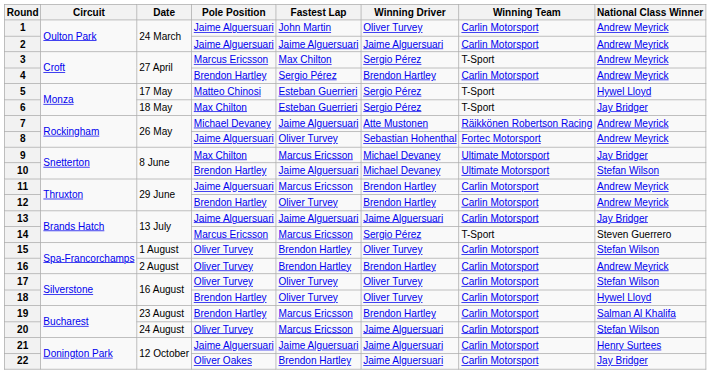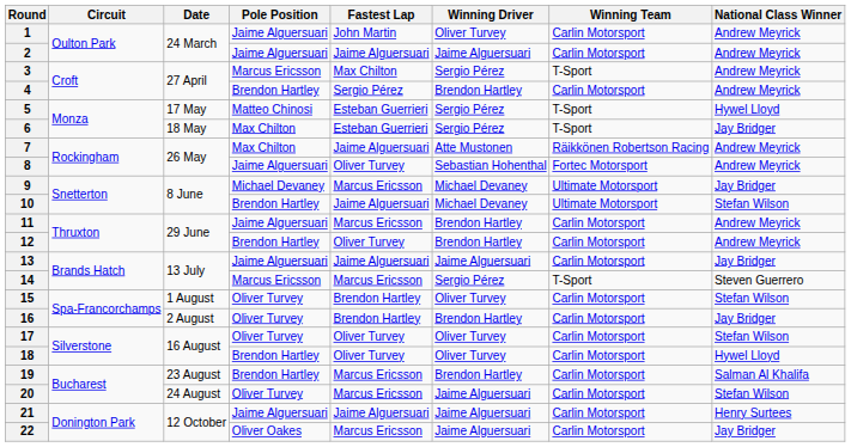 <table class="wikitable" style="font-size: 85%">
 <tr>
 <th>Round</th>
 <th>Circuit</th>
 <th>Date</th>
 <th>Pole Position</th>
 <th>Fastest Lap</th>
 <th>Winning Driver</th>
 <th>Winning Team</th>
 <th nowrap>National Class Winner</th>
 </tr>
 <tr>
 <th>1</th>
 <td rowspan=2> <a href='#'>Oulton Park</a></td>
 <td rowspan=2>24 March</td>
 <td> <a href='#'>Jaime Alguersuari</a></td>
 <td> <a href='#'>John Martin</a></td>
 <td> <a href='#'>Oliver Turvey</a></td>
 <td> <a href='#'>Carlin Motorsport</a></td>
 <td> <a href='#'>Andrew Meyrick</a></td>
 </tr>
 <tr>
 <th>2</th>
 <td> <a href='#'>Jaime Alguersuari</a></td>
 <td> <a href='#'>Jaime Alguersuari</a></td>
 <td> <a href='#'>Jaime Alguersuari</a></td>
 <td> <a href='#'>Carlin Motorsport</a></td>
 <td> <a href='#'>Andrew Meyrick</a></td>
 </tr>
 <tr>
 <th>3</th>
 <td rowspan=2> <a href='#'>Croft</a></td>
 <td rowspan=2>27 April</td>
 <td> <a href='#'>Marcus Ericsson</a></td>
 <td> <a href='#'>Max Chilton</a></td>
 <td> <a href='#'>Sergio Pérez</a></td>
 <td> T-Sport</td>
 <td> <a href='#'>Andrew Meyrick</a></td>
 </tr>
 <tr>
 <th>4</th>
 <td> <a href='#'>Brendon Hartley</a></td>
 <td> <a href='#'>Sergio Pérez</a></td>
 <td> <a href='#'>Brendon Hartley</a></td>
 <td> <a href='#'>Carlin Motorsport</a></td>
 <td> <a href='#'>Andrew Meyrick</a></td>
 </tr>
 <tr>
 <th>5</th>
 <td rowspan=2> <a href='#'>Monza</a></td>
 <td>17 May</td>
 <td> <a href='#'>Matteo Chinosi</a></td>
 <td> <a href='#'>Esteban Guerrieri</a></td>
 <td> <a href='#'>Sergio Pérez</a></td>
 <td> T-Sport</td>
 <td> <a href='#'>Hywel Lloyd</a></td>
 </tr>
 <tr>
 <th>6</th>
 <td>18 May</td>
 <td> <a href='#'>Max Chilton</a></td>
 <td> <a href='#'>Esteban Guerrieri</a></td>
 <td> <a href='#'>Sergio Pérez</a></td>
 <td> T-Sport</td>
 <td> <a href='#'>Jay Bridger</a></td>
 </tr>
 <tr>
 <th>7</th>
 <td rowspan="2"> <a href='#'>Rockingham</a></td>
 <td rowspan="2">26 May</td>
-<td> <a href='#'>Michael Devaney</a></td>
+<td> <a href='#'>Max Chilton</a></td>
 <td> <a href='#'>Jaime Alguersuari</a></td>
 <td> <a href='#'>Atte Mustonen</a></td>
 <td nowrap> <a href='#'>Räikkönen Robertson Racing</a></td>
 <td> <a href='#'>Andrew Meyrick</a></td>
 </tr>
 <tr>
 <th>8</th>
 <td> <a href='#'>Jaime Alguersuari</a></td>
 <td> <a href='#'>Oliver Turvey</a></td>
 <td nowrap> <a href='#'>Sebastian Hohenthal</a></td>
 <td> <a href='#'>Fortec Motorsport</a></td>
 <td> <a href='#'>Andrew Meyrick</a></td>
 </tr>
 <tr>
 <th>9</th>
 <td rowspan="2"> <a href='#'>Snetterton</a></td>
 <td rowspan="2">8 June</td>
-<td> <a href='#'>Max Chilton</a></td>
+<td> <a href='#'>Michael Devaney</a></td>
 <td> <a href='#'>Marcus Ericsson</a></td>
 <td> <a href='#'>Michael Devaney</a></td>
 <td> <a href='#'>Ultimate Motorsport</a></td>
 <td> <a href='#'>Jay Bridger</a></td>
 </tr>
 <tr>
 <th>10</th>
 <td> <a href='#'>Brendon Hartley</a></td>
 <td> <a href='#'>Jaime Alguersuari</a></td>
 <td> <a href='#'>Michael Devaney</a></td>
 <td> <a href='#'>Ultimate Motorsport</a></td>
 <td> <a href='#'>Stefan Wilson</a></td>
 </tr>
 <tr>
 <th>11</th>
 <td rowspan="2"> <a href='#'>Thruxton</a></td>
 <td rowspan="2">29 June</td>
 <td> <a href='#'>Jaime Alguersuari</a></td>
 <td> <a href='#'>Marcus Ericsson</a></td>
 <td> <a href='#'>Brendon Hartley</a></td>
 <td> <a href='#'>Carlin Motorsport</a></td>
 <td> <a href='#'>Andrew Meyrick</a></td>
 </tr>
 <tr>
 <th>12</th>
 <td> <a href='#'>Brendon Hartley</a></td>
 <td> <a href='#'>Oliver Turvey</a></td>
 <td> <a href='#'>Brendon Hartley</a></td>
 <td> <a href='#'>Carlin Motorsport</a></td>
 <td> <a href='#'>Andrew Meyrick</a></td>
 </tr>
 <tr>
 <th>13</th>
 <td rowspan="2"> <a href='#'>Brands Hatch</a></td>
 <td rowspan="2">13 July</td>
 <td> <a href='#'>Jaime Alguersuari</a></td>
 <td> <a href='#'>Jaime Alguersuari</a></td>
 <td> <a href='#'>Jaime Alguersuari</a></td>
 <td> <a href='#'>Carlin Motorsport</a></td>
 <td> <a href='#'>Jay Bridger</a></td>
 </tr>
 <tr>
 <th>14</th>
 <td> <a href='#'>Marcus Ericsson</a></td>
 <td> <a href='#'>Marcus Ericsson</a></td>
 <td> <a href='#'>Sergio Pérez</a></td>
 <td> T-Sport</td>
 <td> Steven Guerrero</td>
 </tr>
 <tr>
 <th>15</th>
 <td rowspan="2" nowrap> <a href='#'>Spa-Francorchamps</a></td>
 <td>1 August</td>
 <td> <a href='#'>Oliver Turvey</a></td>
 <td> <a href='#'>Brendon Hartley</a></td>
 <td> <a href='#'>Oliver Turvey</a></td>
 <td> <a href='#'>Carlin Motorsport</a></td>
 <td> <a href='#'>Stefan Wilson</a></td>
 </tr>
 <tr>
 <th>16</th>
 <td>2 August</td>
 <td> <a href='#'>Oliver Turvey</a></td>
 <td> <a href='#'>Brendon Hartley</a></td>
 <td> <a href='#'>Brendon Hartley</a></td>
 <td> <a href='#'>Carlin Motorsport</a></td>
-<td> <a href='#'>Andrew Meyrick</a></td>
+<td> <a href='#'>Jay Bridger</a></td>
 </tr>
 <tr>
 <th>17</th>
 <td rowspan="2"> <a href='#'>Silverstone</a></td>
 <td rowspan="2">16 August</td>
 <td> <a href='#'>Oliver Turvey</a></td>
 <td> <a href='#'>Oliver Turvey</a></td>
 <td> <a href='#'>Oliver Turvey</a></td>
 <td> <a href='#'>Carlin Motorsport</a></td>
 <td> <a href='#'>Stefan Wilson</a></td>
 </tr>
 <tr>
 <th>18</th>
 <td> <a href='#'>Brendon Hartley</a></td>
 <td> <a href='#'>Oliver Turvey</a></td>
 <td> <a href='#'>Oliver Turvey</a></td>
 <td> <a href='#'>Carlin Motorsport</a></td>
 <td> <a href='#'>Hywel Lloyd</a></td>
 </tr>
 <tr>
 <th>19</th>
 <td rowspan="2"> <a href='#'>Bucharest</a></td>
 <td>23 August</td>
 <td> <a href='#'>Brendon Hartley</a></td>
 <td> <a href='#'>Marcus Ericsson</a></td>
 <td> <a href='#'>Brendon Hartley</a></td>
 <td> <a href='#'>Carlin Motorsport</a></td>
 <td nowrap> <a href='#'>Salman Al Khalifa</a></td>
 </tr>
 <tr>
 <th>20</th>
 <td>24 August</td>
 <td> <a href='#'>Oliver Turvey</a></td>
 <td> <a href='#'>Marcus Ericsson</a></td>
 <td> <a href='#'>Jaime Alguersuari</a></td>
 <td> <a href='#'>Carlin Motorsport</a></td>
 <td> <a href='#'>Stefan Wilson</a></td>
 </tr>
 <tr>
 <th>21</th>
 <td rowspan="2"> <a href='#'>Donington Park</a></td>
 <td rowspan="2" nowrap>12 October</td>
 <td nowrap> <a href='#'>Jaime Alguersuari</a></td>
 <td nowrap> <a href='#'>Jaime Alguersuari</a></td>
 <td nowrap> <a href='#'>Jaime Alguersuari</a></td>
 <td> <a href='#'>Carlin Motorsport</a></td>
 <td> <a href='#'>Henry Surtees</a></td>
 </tr>
 <tr>
 <th>22</th>
 <td> <a href='#'>Oliver Oakes</a></td>
-<td> <a href='#'>Brendon Hartley</a></td>
+<td> <a href='#'>Marcus Ericsson</a></td>
 <td> <a href='#'>Jaime Alguersuari</a></td>
 <td> <a href='#'>Carlin Motorsport</a></td>
 <td> <a href='#'>Jay Bridger</a></td>
 </tr>
 </table>
